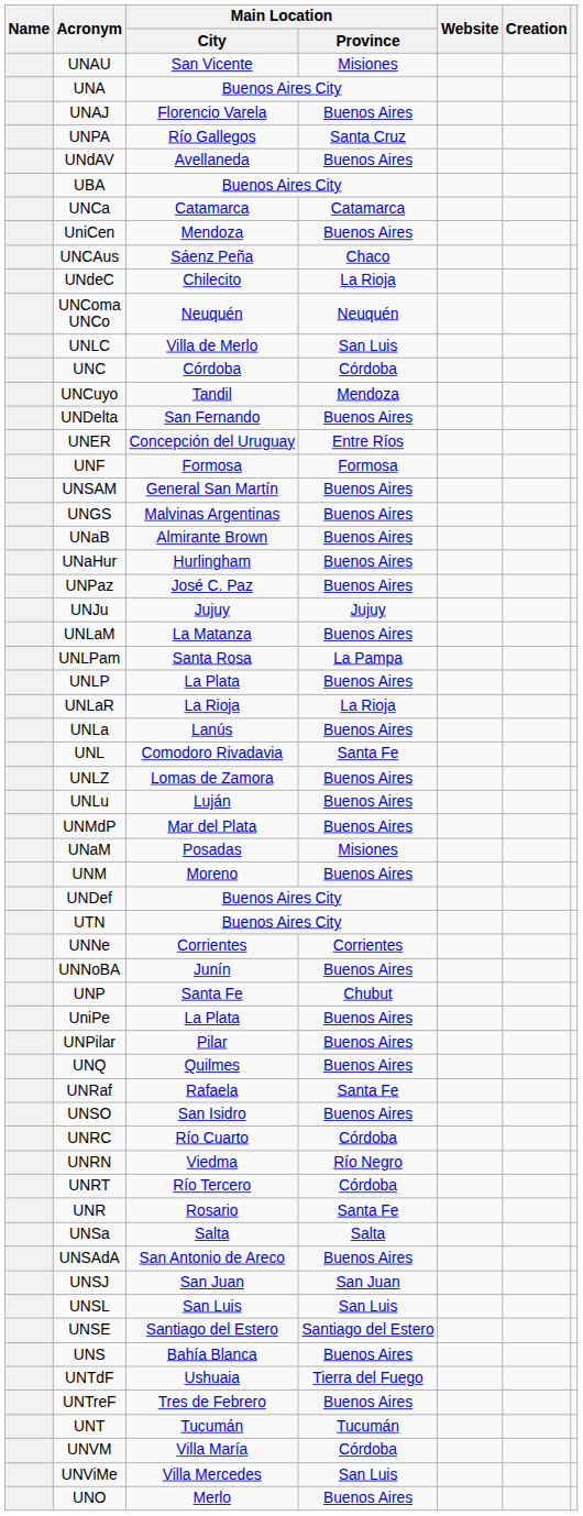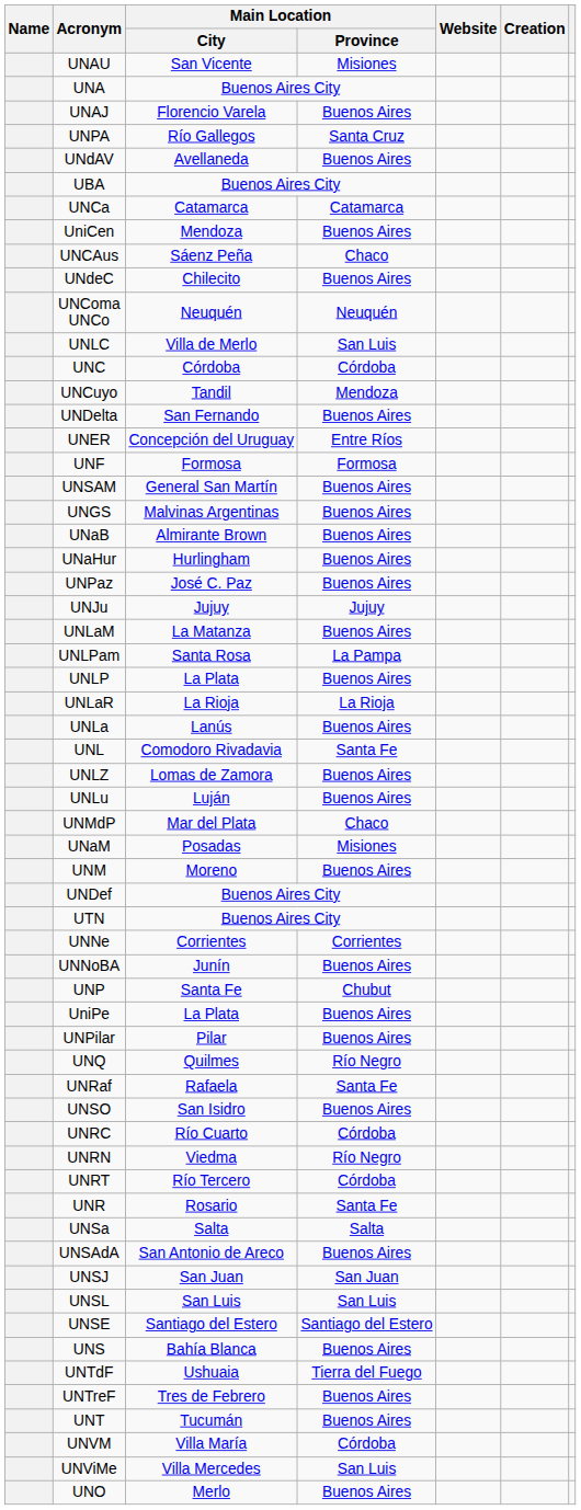 <table class="wikitable sortable" style="text-align: center;">
 <tr>
 <th rowspan=2>Name</th>
 <th rowspan=2>Acronym</th>
 <th colspan=2>Main Location</th>
 <th rowspan=2>Website</th>
 <th rowspan=2>Creation</th>
 <th rowspan=2 class="unsortable"></th>
 </tr>
 <tr>
 <th>City</th>
 <th>Province</th>
 </tr>
 <tr>
 <th scope=row></th>
 <td>UNAU</td>
 <td><a href='#'>San Vicente</a></td>
 <td><a href='#'>Misiones</a></td>
 <td></td>
 <td></td>
 <td></td>
 </tr>
 <tr>
 <th scope=row></th>
 <td>UNA</td>
 <td colspan=2><a href='#'>Buenos Aires City</a></td>
 <td></td>
 <td></td>
 <td></td>
 </tr>
 <tr>
 <th scope=row></th>
 <td>UNAJ</td>
 <td><a href='#'>Florencio Varela</a></td>
 <td><a href='#'>Buenos Aires</a></td>
 <td></td>
 <td></td>
 <td></td>
 </tr>
 <tr>
 <th scope=row></th>
 <td>UNPA</td>
 <td><a href='#'>Río Gallegos</a></td>
 <td><a href='#'>Santa Cruz</a></td>
 <td></td>
 <td></td>
 <td></td>
 </tr>
 <tr>
 <th scope=row></th>
 <td>UNdAV</td>
 <td><a href='#'>Avellaneda</a></td>
 <td><a href='#'>Buenos Aires</a></td>
 <td></td>
 <td></td>
 <td></td>
 </tr>
 <tr>
 <th scope=row></th>
 <td>UBA</td>
 <td colspan=2><a href='#'>Buenos Aires City</a></td>
 <td></td>
 <td></td>
 <td></td>
 </tr>
 <tr>
 <th scope=row></th>
 <td>UNCa</td>
 <td><a href='#'>Catamarca</a></td>
 <td><a href='#'>Catamarca</a></td>
 <td></td>
 <td></td>
 <td></td>
 </tr>
 <tr>
 <th scope=row></th>
 <td>UniCen</td>
 <td><a href='#'>Mendoza</a></td>
 <td><a href='#'>Buenos Aires</a></td>
 <td></td>
 <td></td>
 <td></td>
 </tr>
 <tr>
 <th scope=row></th>
 <td>UNCAus</td>
 <td><a href='#'>Sáenz Peña</a></td>
 <td><a href='#'>Chaco</a></td>
 <td></td>
 <td></td>
 <td></td>
 </tr>
 <tr>
 <th scope=row></th>
 <td>UNdeC</td>
 <td><a href='#'>Chilecito</a></td>
-<td><a href='#'>La Rioja</a></td>
+<td><a href='#'>Buenos Aires</a></td>
 <td></td>
 <td></td>
 <td></td>
 </tr>
 <tr>
 <th scope=row></th>
 <td>UNComa<br>UNCo</td>
 <td><a href='#'>Neuquén</a></td>
 <td><a href='#'>Neuquén</a></td>
 <td></td>
 <td></td>
 <td></td>
 </tr>
 <tr>
 <th scope=row></th>
 <td>UNLC</td>
 <td><a href='#'>Villa de Merlo</a></td>
 <td><a href='#'>San Luis</a></td>
 <td></td>
 <td></td>
 <td></td>
 </tr>
 <tr>
 <th scope=row></th>
 <td>UNC</td>
 <td><a href='#'>Córdoba</a></td>
 <td><a href='#'>Córdoba</a></td>
 <td></td>
 <td></td>
 <td></td>
 </tr>
 <tr>
 <th scope=row></th>
 <td>UNCuyo</td>
 <td><a href='#'>Tandil</a></td>
 <td><a href='#'>Mendoza</a></td>
 <td></td>
 <td></td>
 <td></td>
 </tr>
 <tr>
 <th scope=row></th>
 <td>UNDelta</td>
 <td><a href='#'>San Fernando</a></td>
 <td><a href='#'>Buenos Aires</a></td>
 <td></td>
 <td></td>
 <td></td>
 </tr>
 <tr>
 <th scope=row></th>
 <td>UNER</td>
 <td><a href='#'>Concepción del Uruguay</a></td>
 <td><a href='#'>Entre Ríos</a></td>
 <td></td>
 <td></td>
 <td></td>
 </tr>
 <tr>
 <th scope=row></th>
 <td>UNF</td>
 <td><a href='#'>Formosa</a></td>
 <td><a href='#'>Formosa</a></td>
 <td></td>
 <td></td>
 <td></td>
 </tr>
 <tr>
 <th scope=row></th>
 <td>UNSAM</td>
 <td><a href='#'>General San Martín</a></td>
 <td><a href='#'>Buenos Aires</a></td>
 <td></td>
 <td></td>
 <td></td>
 </tr>
 <tr>
 <th scope=row></th>
 <td>UNGS</td>
 <td><a href='#'>Malvinas Argentinas</a></td>
 <td><a href='#'>Buenos Aires</a></td>
 <td></td>
 <td></td>
 <td></td>
 </tr>
 <tr>
 <th scope=row></th>
 <td>UNaB</td>
 <td><a href='#'>Almirante Brown</a></td>
 <td><a href='#'>Buenos Aires</a></td>
 <td></td>
 <td></td>
 <td></td>
 </tr>
 <tr>
 <th scope=row></th>
 <td>UNaHur</td>
 <td><a href='#'>Hurlingham</a></td>
 <td><a href='#'>Buenos Aires</a></td>
 <td></td>
 <td></td>
 <td></td>
 </tr>
 <tr>
 <th scope=row></th>
 <td>UNPaz</td>
 <td><a href='#'>José C. Paz</a></td>
 <td><a href='#'>Buenos Aires</a></td>
 <td></td>
 <td></td>
 <td></td>
 </tr>
 <tr>
 <th scope=row></th>
 <td>UNJu</td>
 <td><a href='#'>Jujuy</a></td>
 <td><a href='#'>Jujuy</a></td>
 <td></td>
 <td></td>
 <td></td>
 </tr>
 <tr>
 <th scope=row></th>
 <td>UNLaM</td>
 <td><a href='#'>La Matanza</a></td>
 <td><a href='#'>Buenos Aires</a></td>
 <td></td>
 <td></td>
 <td></td>
 </tr>
 <tr>
 <th scope=row></th>
 <td>UNLPam</td>
 <td><a href='#'>Santa Rosa</a></td>
 <td><a href='#'>La Pampa</a></td>
 <td></td>
 <td></td>
 <td></td>
 </tr>
 <tr>
 <th scope=row></th>
 <td>UNLP</td>
 <td><a href='#'>La Plata</a></td>
 <td><a href='#'>Buenos Aires</a></td>
 <td></td>
 <td></td>
 <td></td>
 </tr>
 <tr>
 <th scope=row></th>
 <td>UNLaR</td>
 <td><a href='#'>La Rioja</a></td>
 <td><a href='#'>La Rioja</a></td>
 <td></td>
 <td></td>
 <td></td>
 </tr>
 <tr>
 <th scope=row></th>
 <td>UNLa</td>
 <td><a href='#'>Lanús</a></td>
 <td><a href='#'>Buenos Aires</a></td>
 <td></td>
 <td></td>
 <td></td>
 </tr>
 <tr>
 <th scope=row></th>
 <td>UNL</td>
 <td><a href='#'>Comodoro Rivadavia</a></td>
 <td><a href='#'>Santa Fe</a></td>
 <td></td>
 <td></td>
 <td></td>
 </tr>
 <tr>
 <th scope=row></th>
 <td>UNLZ</td>
 <td><a href='#'>Lomas de Zamora</a></td>
 <td><a href='#'>Buenos Aires</a></td>
 <td></td>
 <td></td>
 <td></td>
 </tr>
 <tr>
 <th scope=row></th>
 <td>UNLu</td>
 <td><a href='#'>Luján</a></td>
 <td><a href='#'>Buenos Aires</a></td>
 <td></td>
 <td></td>
 <td></td>
 </tr>
 <tr>
 <th scope=row></th>
 <td>UNMdP</td>
 <td><a href='#'>Mar del Plata</a></td>
-<td><a href='#'>Buenos Aires</a></td>
+<td><a href='#'>Chaco</a></td>
 <td></td>
 <td></td>
 <td></td>
 </tr>
 <tr>
 <th scope=row></th>
 <td>UNaM</td>
 <td><a href='#'>Posadas</a></td>
 <td><a href='#'>Misiones</a></td>
 <td></td>
 <td></td>
 <td></td>
 </tr>
 <tr>
 <th scope=row></th>
 <td>UNM</td>
 <td><a href='#'>Moreno</a></td>
 <td><a href='#'>Buenos Aires</a></td>
 <td></td>
 <td></td>
 <td></td>
 </tr>
 <tr>
 <th scope=row></th>
 <td>UNDef</td>
 <td colspan=2><a href='#'>Buenos Aires City</a></td>
 <td></td>
 <td></td>
 <td></td>
 </tr>
 <tr>
 <th scope=row></th>
 <td>UTN</td>
 <td colspan=2><a href='#'>Buenos Aires City</a></td>
 <td></td>
 <td></td>
 <td></td>
 </tr>
 <tr>
 <th scope=row></th>
 <td>UNNe</td>
 <td><a href='#'>Corrientes</a></td>
 <td><a href='#'>Corrientes</a></td>
 <td></td>
 <td></td>
 <td></td>
 </tr>
 <tr>
 <th scope=row></th>
 <td>UNNoBA</td>
 <td><a href='#'>Junín</a></td>
 <td><a href='#'>Buenos Aires</a></td>
 <td></td>
 <td></td>
 <td></td>
 </tr>
 <tr>
 <th scope=row></th>
 <td>UNP</td>
 <td><a href='#'>Santa Fe</a></td>
 <td><a href='#'>Chubut</a></td>
 <td></td>
 <td></td>
 <td></td>
 </tr>
 <tr>
 <th scope=row></th>
 <td>UniPe</td>
 <td><a href='#'>La Plata</a></td>
 <td><a href='#'>Buenos Aires</a></td>
 <td></td>
 <td></td>
 <td></td>
 </tr>
 <tr>
 <th scope=row></th>
 <td>UNPilar</td>
 <td><a href='#'>Pilar</a></td>
 <td><a href='#'>Buenos Aires</a></td>
 <td></td>
 <td></td>
 <td></td>
 </tr>
 <tr>
 <th scope=row></th>
 <td>UNQ</td>
 <td><a href='#'>Quilmes</a></td>
-<td><a href='#'>Buenos Aires</a></td>
+<td><a href='#'>Río Negro</a></td>
 <td></td>
 <td></td>
 <td></td>
 </tr>
 <tr>
 <th scope=row></th>
 <td>UNRaf</td>
 <td><a href='#'>Rafaela</a></td>
 <td><a href='#'>Santa Fe</a></td>
 <td></td>
 <td></td>
 <td></td>
 </tr>
 <tr>
 <th scope=row></th>
 <td>UNSO</td>
 <td><a href='#'>San Isidro</a></td>
 <td><a href='#'>Buenos Aires</a></td>
 <td></td>
 <td></td>
 <td></td>
 </tr>
 <tr>
 <th scope=row></th>
 <td>UNRC</td>
 <td><a href='#'>Río Cuarto</a></td>
 <td><a href='#'>Córdoba</a></td>
 <td></td>
 <td></td>
 <td></td>
 </tr>
 <tr>
 <th scope=row></th>
 <td>UNRN</td>
 <td><a href='#'>Viedma</a></td>
 <td><a href='#'>Río Negro</a></td>
 <td></td>
 <td></td>
 <td></td>
 </tr>
 <tr>
 <th scope=row></th>
 <td>UNRT</td>
 <td><a href='#'>Río Tercero</a></td>
 <td><a href='#'>Córdoba</a></td>
 <td></td>
 <td></td>
 <td></td>
 </tr>
 <tr>
 <th scope=row></th>
 <td>UNR</td>
 <td><a href='#'>Rosario</a></td>
 <td><a href='#'>Santa Fe</a></td>
 <td></td>
 <td></td>
 <td></td>
 </tr>
 <tr>
 <th scope=row></th>
 <td>UNSa</td>
 <td><a href='#'>Salta</a></td>
 <td><a href='#'>Salta</a></td>
 <td></td>
 <td></td>
 <td></td>
 </tr>
 <tr>
 <th scope=row></th>
 <td>UNSAdA</td>
 <td><a href='#'>San Antonio de Areco</a></td>
 <td><a href='#'>Buenos Aires</a></td>
 <td></td>
 <td></td>
 <td></td>
 </tr>
 <tr>
 <th scope=row></th>
 <td>UNSJ</td>
 <td><a href='#'>San Juan</a></td>
 <td><a href='#'>San Juan</a></td>
 <td></td>
 <td></td>
 <td></td>
 </tr>
 <tr>
 <th scope=row></th>
 <td>UNSL</td>
 <td><a href='#'>San Luis</a></td>
 <td><a href='#'>San Luis</a></td>
 <td></td>
 <td></td>
 <td></td>
 </tr>
 <tr>
 <th scope=row></th>
 <td>UNSE</td>
 <td><a href='#'>Santiago del Estero</a></td>
 <td><a href='#'>Santiago del Estero</a></td>
 <td></td>
 <td></td>
 <td></td>
 </tr>
 <tr>
 <th scope=row></th>
 <td>UNS</td>
 <td><a href='#'>Bahía Blanca</a></td>
 <td><a href='#'>Buenos Aires</a></td>
 <td></td>
 <td></td>
 <td></td>
 </tr>
 <tr>
 <th scope=row></th>
 <td>UNTdF</td>
 <td><a href='#'>Ushuaia</a></td>
 <td><a href='#'>Tierra del Fuego</a></td>
 <td></td>
 <td></td>
 <td></td>
 </tr>
 <tr>
 <th scope=row></th>
 <td>UNTreF</td>
 <td><a href='#'>Tres de Febrero</a></td>
 <td><a href='#'>Buenos Aires</a></td>
 <td></td>
 <td></td>
 <td></td>
 </tr>
 <tr>
 <th scope=row></th>
 <td>UNT</td>
 <td><a href='#'>Tucumán</a></td>
-<td><a href='#'>Tucumán</a></td>
+<td><a href='#'>Buenos Aires</a></td>
 <td></td>
 <td></td>
 <td></td>
 </tr>
 <tr>
 <th scope=row></th>
 <td>UNVM</td>
 <td><a href='#'>Villa María</a></td>
 <td><a href='#'>Córdoba</a></td>
 <td></td>
 <td></td>
 <td></td>
 </tr>
 <tr>
 <th scope=row></th>
 <td>UNViMe</td>
 <td><a href='#'>Villa Mercedes</a></td>
 <td><a href='#'>San Luis</a></td>
 <td></td>
 <td></td>
 <td></td>
 </tr>
 <tr>
 <th scope=row></th>
 <td>UNO</td>
 <td><a href='#'>Merlo</a></td>
 <td><a href='#'>Buenos Aires</a></td>
 <td></td>
 <td></td>
 <td></td>
 </tr>
 </table>
